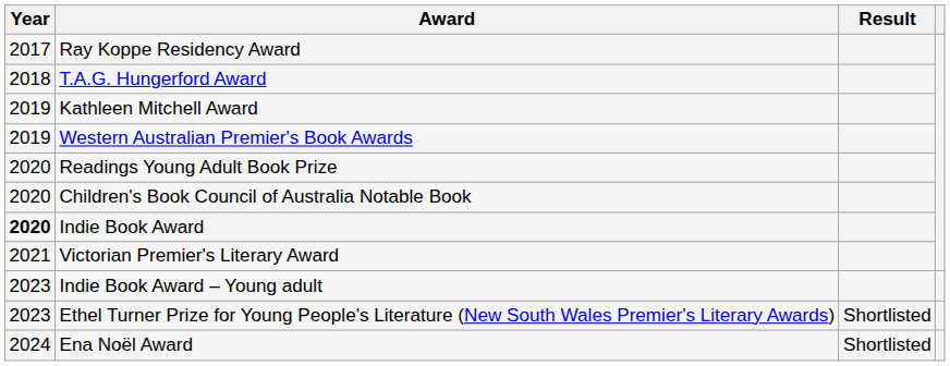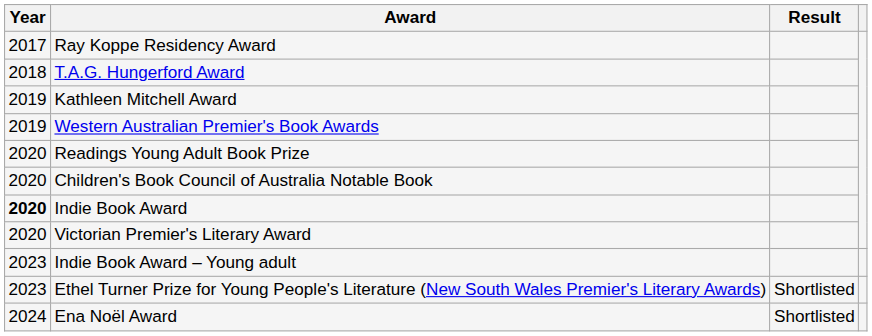 <table class="wikitable" style="background:#f5f5f5;">
 <tr>
 <th>Year</th>
 <th>Award</th>
 <th>Result</th>
 <th></th>
 </tr>
 <tr>
 <td Rowspan="1">2017</td>
 <td>Ray Koppe Residency Award</td>
 <td></td>
 <td Rowspan="8"></td>
 </tr>
 <tr>
 <td Rowspan="1">2018</td>
 <td><a href='#'>T.A.G. Hungerford Award</a></td>
 <td></td>
 </tr>
 <tr>
 <td Rowspan="1">2019</td>
 <td>Kathleen Mitchell Award</td>
 <td></td>
 </tr>
 <tr>
 <td Rowspan="1">2019</td>
 <td><a href='#'>Western Australian Premier's Book Awards</a></td>
 <td></td>
 </tr>
 <tr>
 <td Rowspan="1">2020</td>
 <td>Readings Young Adult Book Prize</td>
 <td></td>
 </tr>
 <tr>
 <td Rowspan="1">2020</td>
 <td>Children's Book Council of Australia Notable Book</td>
 <td></td>
 </tr>
 <tr>
 <td Rowspan="1"><strong>2020</strong></td>
 <td>Indie Book Award</td>
 <td></td>
 </tr>
 <tr>
-<td Rowspan="1">2021</td>
+<td Rowspan="1">2020</td>
 <td>Victorian Premier's Literary Award</td>
 <td></td>
 </tr>
 <tr>
 <td>2023</td>
 <td>Indie Book Award – Young adult</td>
 <td></td>
 <td></td>
 </tr>
 <tr>
 <td>2023</td>
 <td>Ethel Turner Prize for Young People's Literature (<a href='#'>New South Wales Premier's Literary Awards</a>)</td>
 <td>Shortlisted</td>
 <td></td>
 </tr>
 <tr>
 <td>2024</td>
 <td>Ena Noël Award</td>
 <td>Shortlisted</td>
 <td></td>
 </tr>
 </table>
